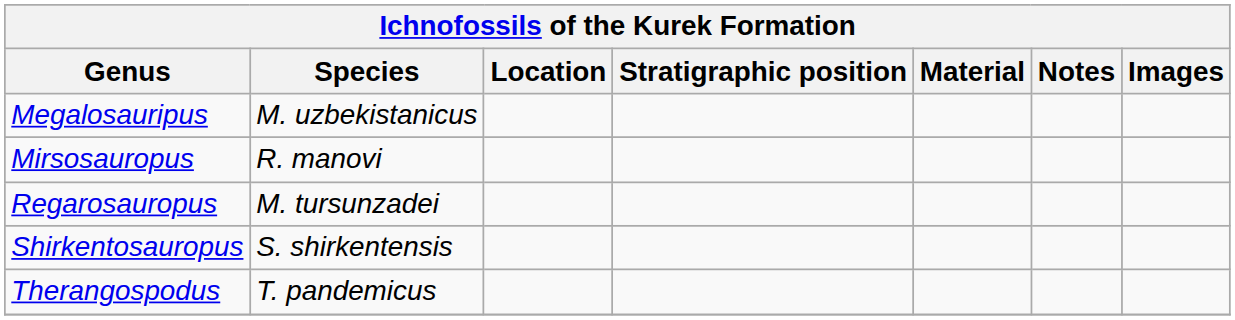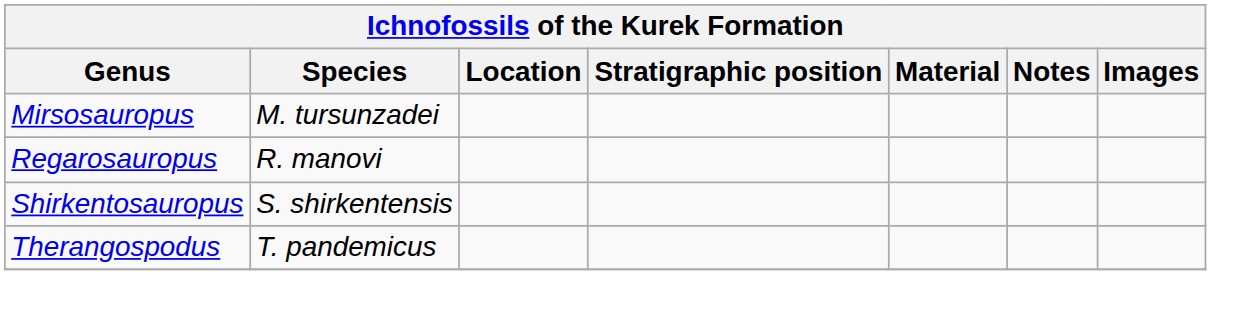 <table class="wikitable" align="center">
 <tr>
 <th colspan="7" align="center"><a href='#'>Ichnofossils</a> of the Kurek Formation</th>
 </tr>
 <tr>
 <th>Genus</th>
 <th>Species</th>
 <th>Location</th>
 <th>Stratigraphic position</th>
 <th>Material</th>
 <th>Notes</th>
 <th>Images</th>
 </tr>
 <tr>
-<td><em><a href='#'>Megalosauripus</a></em></td>
-<td><em>M. uzbekistanicus</em></td>
-<td></td>
-<td></td>
-<td></td>
-<td></td>
-<td></td>
-</tr>
-<tr>
 <td><em><a href='#'>Mirsosauropus</a></em></td>
-<td><em>R. manovi</em></td>
+<td><em>M. tursunzadei</em></td>
 <td></td>
 <td></td>
 <td></td>
 <td></td>
 <td></td>
 </tr>
 <tr>
 <td><em><a href='#'>Regarosauropus</a></em></td>
-<td><em>M. tursunzadei</em></td>
+<td><em>R. manovi</em></td>
 <td></td>
 <td></td>
 <td></td>
 <td></td>
 <td></td>
 </tr>
 <tr>
 <td><em><a href='#'>Shirkentosauropus</a></em></td>
 <td><em>S. shirkentensis</em></td>
 <td></td>
 <td></td>
 <td></td>
 <td></td>
 <td></td>
 </tr>
 <tr>
 <td><em><a href='#'>Therangospodus</a></em></td>
 <td><em>T. pandemicus</em></td>
 <td></td>
 <td></td>
 <td></td>
 <td></td>
 <td></td>
 </tr>
 <tr>
 </tr>
 </table>
